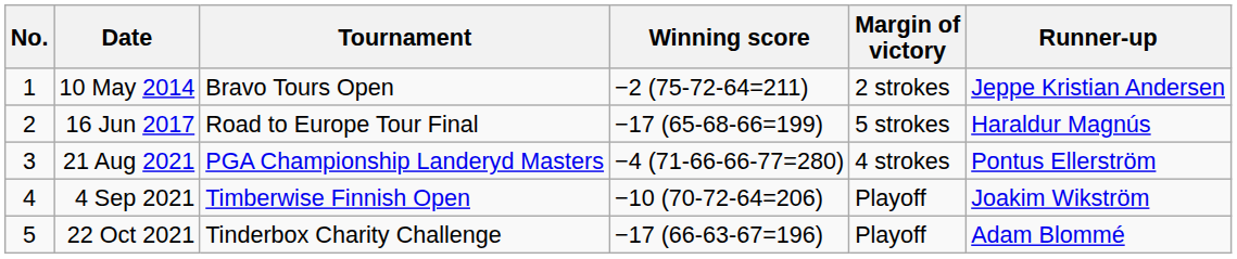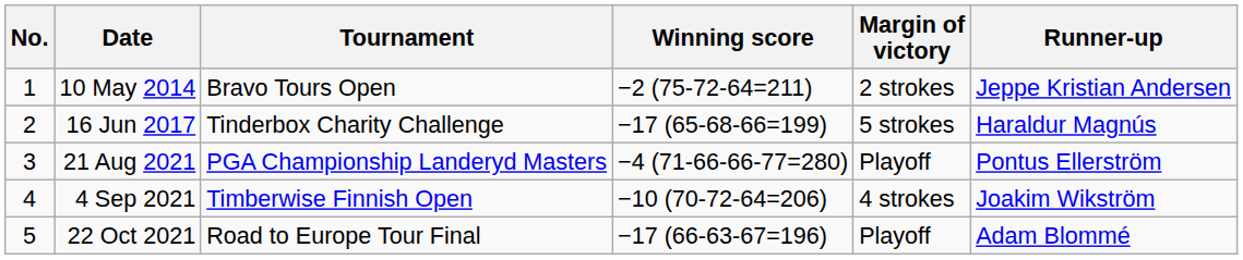 <table class="wikitable" style="font-size:95%;">
 <tr>
 <th>No.</th>
 <th>Date</th>
 <th>Tournament</th>
 <th>Winning score</th>
 <th>Margin of<br>victory</th>
 <th>Runner-up</th>
 </tr>
 <tr>
 <td align=center>1</td>
 <td align=right>10 May <a href='#'>2014</a></td>
 <td>Bravo Tours Open</td>
 <td>−2 (75-72-64=211)</td>
 <td>2 strokes</td>
 <td> <a href='#'>Jeppe Kristian Andersen</a></td>
 </tr>
 <tr>
 <td align=center>2</td>
 <td align=right>16 Jun <a href='#'>2017</a></td>
-<td>Road to Europe Tour Final</td>
+<td>Tinderbox Charity Challenge</td>
 <td>−17 (65-68-66=199)</td>
 <td>5 strokes</td>
 <td> <a href='#'>Haraldur Magnús</a></td>
 </tr>
 <tr>
 <td align=center>3</td>
 <td align=right>21 Aug <a href='#'>2021</a></td>
 <td><a href='#'>PGA Championship Landeryd Masters</a></td>
 <td>−4 (71-66-66-77=280)</td>
-<td>4 strokes</td>
+<td>Playoff</td>
 <td> <a href='#'>Pontus Ellerström</a></td>
 </tr>
 <tr>
 <td align=center>4</td>
 <td align=right>4 Sep 2021</td>
 <td><a href='#'>Timberwise Finnish Open</a></td>
 <td>−10 (70-72-64=206)</td>
-<td>Playoff</td>
+<td>4 strokes</td>
 <td> <a href='#'>Joakim Wikström</a></td>
 </tr>
 <tr>
 <td align=center>5</td>
 <td align=right>22 Oct 2021</td>
-<td>Tinderbox Charity Challenge</td>
+<td>Road to Europe Tour Final</td>
 <td>−17 (66-63-67=196)</td>
 <td>Playoff</td>
 <td> <a href='#'>Adam Blommé</a></td>
 </tr>
 </table>
